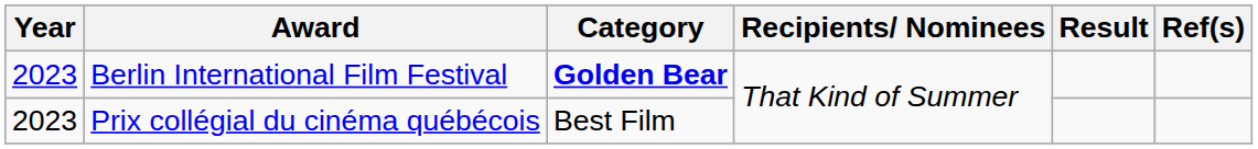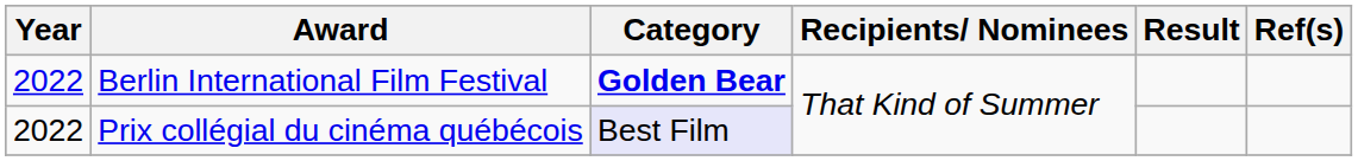 <table class="wikitable sortable">
 <tr>
 <th>Year</th>
 <th>Award</th>
 <th>Category</th>
 <th>Recipients/ Nominees</th>
 <th>Result</th>
 <th>Ref(s)</th>
 </tr>
 <tr>
-<td><a href='#'>2023</a></td>
+<td><a href='#'>2022</a></td>
 <td><a href='#'>Berlin International Film Festival</a></td>
 <td><strong><a href='#'>Golden Bear</a></strong></td>
 <td rowspan=2><em>That Kind of Summer</em></td>
 <td></td>
 <td></td>
 </tr>
 <tr>
-<td>2023</td>
+<td>2022</td>
 <td><a href='#'>Prix collégial du cinéma québécois</a></td>
-<td>Best Film</td>
+<td style="background: lavender;">Best Film</td>
 <td></td>
 <td></td>
 </tr>
 </table>
